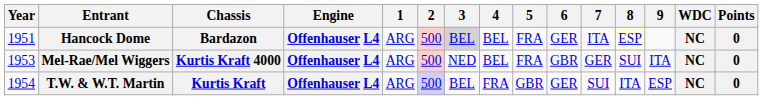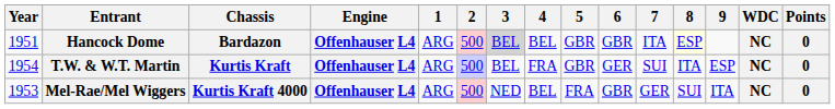 <table class="wikitable" style="text-align:center; font-size:90%">
 <tr>
 <th>Year</th>
 <th>Entrant</th>
 <th>Chassis</th>
 <th>Engine</th>
 <th>1</th>
 <th>2</th>
 <th>3</th>
 <th>4</th>
 <th>5</th>
 <th>6</th>
 <th>7</th>
 <th>8</th>
 <th>9</th>
 <th>WDC</th>
 <th>Points</th>
 </tr>
 <tr>
 <td><a href='#'>1951</a></td>
 <th>Hancock Dome</th>
 <th>Bardazon</th>
 <th><a href='#'>Offenhauser</a> <a href='#'>L4</a></th>
 <td><a href='#'>ARG</a></td>
 <td style="background:#FFCFCF;"><a href='#'>500</a><br></td>
 <td style="background: lightgrey;"><a href='#'>BEL</a></td>
 <td><a href='#'>BEL</a></td>
-<td><a href='#'>FRA</a></td>
-<td><a href='#'>GER</a></td>
+<td><a href='#'>GBR</a></td>
+<td><a href='#'>GBR</a></td>
 <td><a href='#'>ITA</a></td>
 <td style="background: lightyellow;"><a href='#'>ESP</a></td>
 <td></td>
+<th>NC</th>
+<th>0</th>
+</tr>
+<tr>
+<td><a href='#'>1954</a></td>
+<th>T.W. & W.T. Martin</th>
+<th><a href='#'>Kurtis Kraft</a></th>
+<th><a href='#'>Offenhauser</a> <a href='#'>L4</a></th>
+<td><a href='#'>ARG</a></td>
+<td style="background:#CFCFFF;"><a href='#'>500</a><br></td>
+<td><a href='#'>BEL</a></td>
+<td><a href='#'>FRA</a></td>
+<td><a href='#'>GBR</a></td>
+<td><a href='#'>GER</a></td>
+<td><a href='#'>SUI</a></td>
+<td><a href='#'>ITA</a></td>
+<td><a href='#'>ESP</a></td>
 <th>NC</th>
 <th>0</th>
 </tr>
 <tr>
 <td><a href='#'>1953</a></td>
 <th>Mel-Rae/Mel Wiggers</th>
 <th><a href='#'>Kurtis Kraft</a> 4000</th>
 <th><a href='#'>Offenhauser</a> <a href='#'>L4</a></th>
 <td><a href='#'>ARG</a></td>
 <td style="background:#FFCFCF;"><a href='#'>500</a><br></td>
 <td><a href='#'>NED</a></td>
 <td><a href='#'>BEL</a></td>
 <td><a href='#'>FRA</a></td>
 <td><a href='#'>GBR</a></td>
 <td><a href='#'>GER</a></td>
 <td><a href='#'>SUI</a></td>
 <td><a href='#'>ITA</a></td>
 <th>NC</th>
 <th>0</th>
 </tr>
-<tr>
-<td><a href='#'>1954</a></td>
-<th>T.W. & W.T. Martin</th>
-<th><a href='#'>Kurtis Kraft</a></th>
-<th><a href='#'>Offenhauser</a> <a href='#'>L4</a></th>
-<td><a href='#'>ARG</a></td>
-<td style="background:#CFCFFF;"><a href='#'>500</a><br></td>
-<td><a href='#'>BEL</a></td>
-<td><a href='#'>FRA</a></td>
-<td><a href='#'>GBR</a></td>
-<td><a href='#'>GER</a></td>
-<td><a href='#'>SUI</a></td>
-<td><a href='#'>ITA</a></td>
-<td><a href='#'>ESP</a></td>
-<th>NC</th>
-<th>0</th>
-</tr>
 </table>
